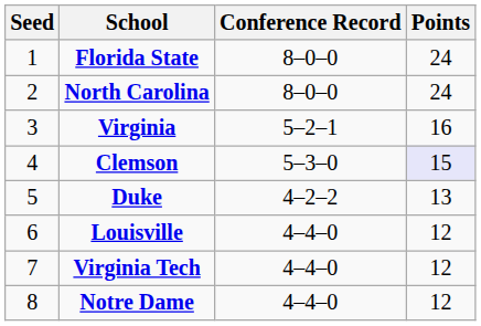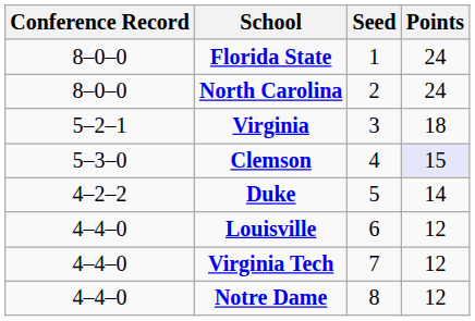 <table class="wikitable" style="text-align:center">
 <tr>
+<th>Conference Record</th>
+<th>School</th>
 <th>Seed</th>
-<th>School</th>
-<th>Conference Record</th>
 <th>Points</th>
 </tr>
 <tr>
+<td>8–0–0</td>
+<td style=><strong><a href='#'><span>Florida State</span></a></strong></td>
 <td>1</td>
-<td style=><strong><a href='#'><span>Florida State</span></a></strong></td>
-<td>8–0–0</td>
 <td>24</td>
 </tr>
 <tr>
+<td>8–0–0</td>
+<td style=><strong><a href='#'><span>North Carolina</span></a></strong></td>
 <td>2</td>
-<td style=><strong><a href='#'><span>North Carolina</span></a></strong></td>
-<td>8–0–0</td>
 <td>24</td>
 </tr>
 <tr>
+<td>5–2–1</td>
+<td style=><strong><a href='#'><span>Virginia</span></a></strong></td>
 <td>3</td>
-<td style=><strong><a href='#'><span>Virginia</span></a></strong></td>
-<td>5–2–1</td>
-<td>16</td>
+<td>18</td>
 </tr>
 <tr>
+<td>5–3–0</td>
+<td style=><strong><a href='#'><span>Clemson</span></a></strong></td>
 <td>4</td>
-<td style=><strong><a href='#'><span>Clemson</span></a></strong></td>
-<td>5–3–0</td>
 <td style="background: lavender;">15</td>
 </tr>
 <tr>
+<td>4–2–2</td>
+<td style=><strong><a href='#'><span>Duke</span></a></strong></td>
 <td>5</td>
-<td style=><strong><a href='#'><span>Duke</span></a></strong></td>
-<td>4–2–2</td>
-<td>13</td>
+<td>14</td>
 </tr>
 <tr>
+<td>4–4–0</td>
+<td style=><strong><a href='#'><span>Louisville</span></a></strong></td>
 <td>6</td>
-<td style=><strong><a href='#'><span>Louisville</span></a></strong></td>
-<td>4–4–0</td>
 <td>12</td>
 </tr>
 <tr>
+<td>4–4–0</td>
+<td style=><strong><a href='#'><span>Virginia Tech</span></a></strong></td>
 <td>7</td>
-<td style=><strong><a href='#'><span>Virginia Tech</span></a></strong></td>
-<td>4–4–0</td>
 <td>12</td>
 </tr>
 <tr>
+<td>4–4–0</td>
+<td style=><strong><a href='#'><span>Notre Dame</span></a></strong></td>
 <td>8</td>
-<td style=><strong><a href='#'><span>Notre Dame</span></a></strong></td>
-<td>4–4–0</td>
 <td>12</td>
 </tr>
 </table>
